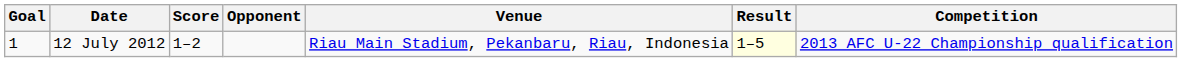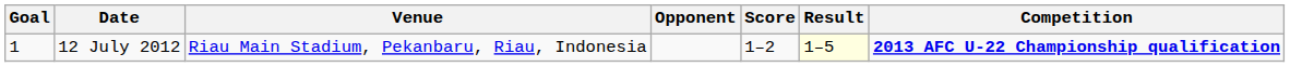 <table class="wikitable" style="font-size:90%">
 <tr>
 <th>Goal</th>
 <th>Date</th>
+<th>Venue</th>
+<th>Opponent</th>
 <th>Score</th>
-<th>Opponent</th>
-<th>Venue</th>
 <th>Result</th>
 <th>Competition</th>
 </tr>
 <tr>
 <td>1</td>
 <td>12 July 2012</td>
+<td><a href='#'>Riau Main Stadium</a>, <a href='#'>Pekanbaru</a>, <a href='#'>Riau</a>, Indonesia</td>
+<td></td>
 <td>1–2</td>
-<td></td>
-<td><a href='#'>Riau Main Stadium</a>, <a href='#'>Pekanbaru</a>, <a href='#'>Riau</a>, Indonesia</td>
 <td style="background: lightyellow;">1–5</td>
-<td><a href='#'>2013 AFC U-22 Championship qualification</a></td>
+<td><strong><a href='#'>2013 AFC U-22 Championship qualification</a></strong></td>
 </tr>
 </table>
